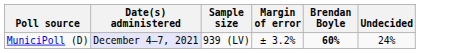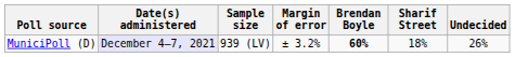 <table class="wikitable" style="font-size:90%;text-align:center;">
 <tr style="vertical-align:bottom">
 <th>Poll source</th>
 <th>Date(s)<br>administered</th>
 <th>Sample<br>size</th>
 <th>Margin<br>of error</th>
 <th style="width:60px;">Brendan<br>Boyle</th>
+<th style="width:60px;">Sharif<br>Street</th>
 <th>Undecided</th>
 </tr>
 <tr>
 <td style="text-align:left;"><a href='#'>MuniciPoll</a> (D)</td>
 <td style="background: lavender;">December 4–7, 2021</td>
 <td>939 (LV)</td>
 <td>± 3.2%</td>
 <td><strong>60%</strong></td>
-<td>24%</td>
+<td>18%</td>
+<td>26%</td>
 </tr>
 </table>
